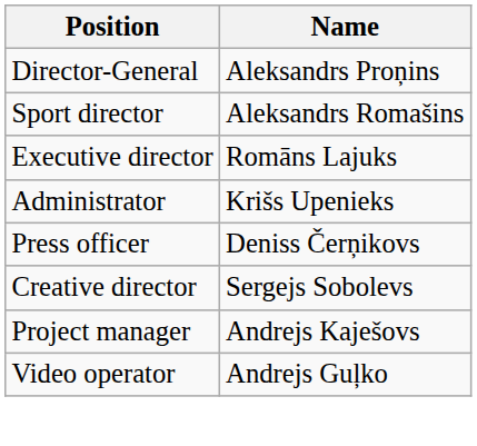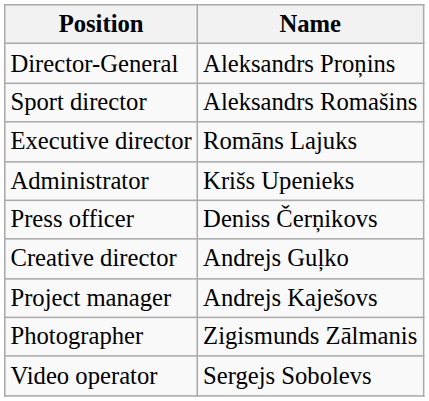 <table class="wikitable">
 <tr>
 <th>Position</th>
 <th>Name</th>
 </tr>
 <tr>
 <td>Director-General</td>
 <td> Aleksandrs Proņins</td>
 </tr>
 <tr>
 <td>Sport director</td>
 <td> Aleksandrs Romašins</td>
 </tr>
 <tr>
 <td>Executive director</td>
 <td> Romāns Lajuks</td>
 </tr>
 <tr>
 <td>Administrator</td>
 <td> Krišs Upenieks</td>
 </tr>
 <tr>
 <td>Press officer</td>
 <td> Deniss Čerņikovs</td>
 </tr>
 <tr>
 <td>Creative director</td>
-<td> Sergejs Sobolevs</td>
+<td> Andrejs Guļko</td>
 </tr>
 <tr>
 <td>Project manager</td>
 <td> Andrejs Kaješovs</td>
 </tr>
 <tr>
+<td>Photographer</td>
+<td> Zigismunds Zālmanis</td>
+</tr>
+<tr>
 <td>Video operator</td>
-<td> Andrejs Guļko</td>
+<td> Sergejs Sobolevs</td>
 </tr>
 </table>
